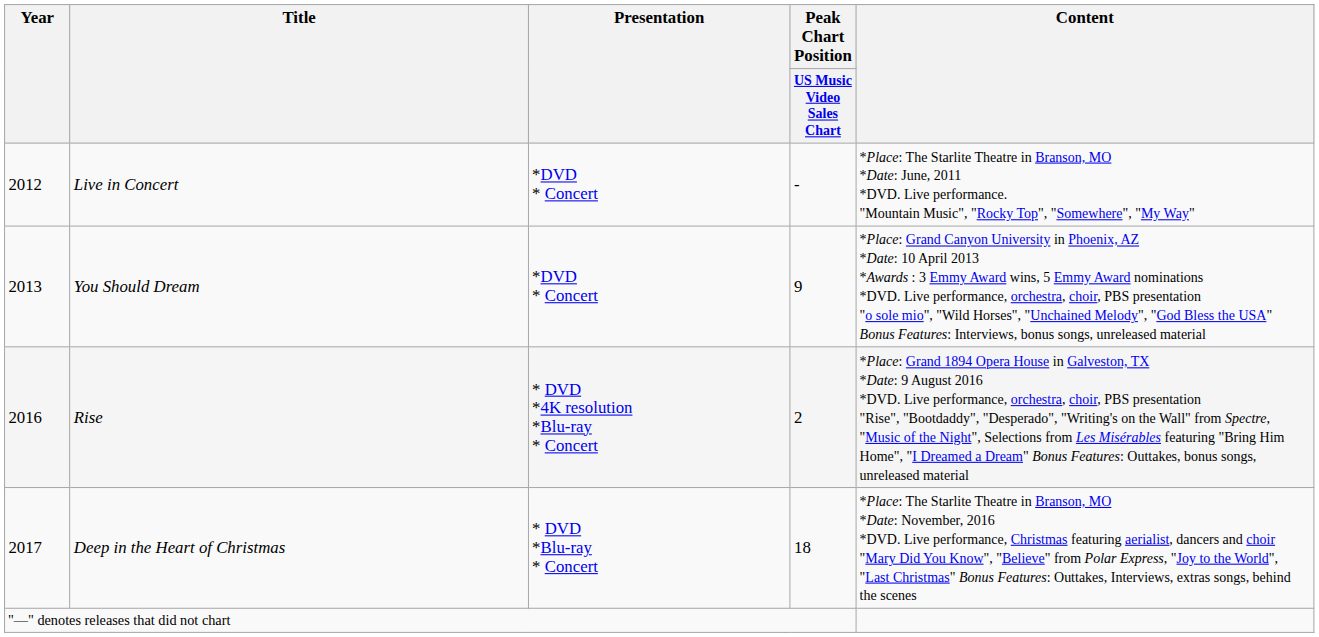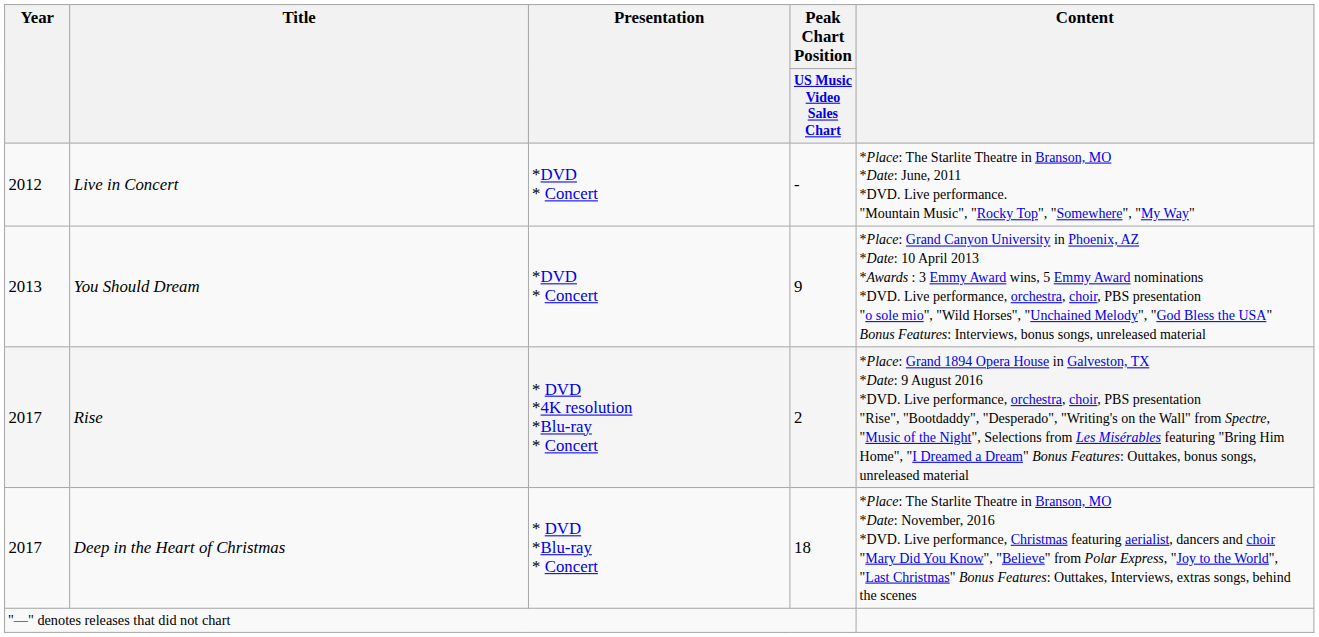 <table class="wikitable" |width="100%">
 <tr style="background:#cdcccc;">
 <th rowspan="2" style="vertical-align:top; text-align:center; width:5%;">Year</th>
 <th rowspan="2" style="vertical-align:top; text-align:center; width:35%;">Title</th>
 <th rowspan="2" style="vertical-align:top; text-align:center; width:20%;">Presentation</th>
 <th style="vertical-align:top; text-align:center; width:5%;">Peak Chart Position</th>
 <th rowspan="2" style="vertical-align:top; text-align:center; width:35$;">Content</th>
 </tr>
 <tr style="font-size:smaller;">
 <th text-align:center;><a href='#'>US Music Video Sales Chart</a><br></th>
 </tr>
 <tr>
 <td>2012</td>
 <td><em>Live in Concert</em></td>
 <td>*<a href='#'>DVD</a><br>* <a href='#'>Concert</a></td>
 <td>-</td>
 <td><small>*<em>Place</em>: The Starlite Theatre in <a href='#'>Branson, MO</a><br>*<em>Date</em>: June, 2011<br>*DVD. Live performance. <br>"Mountain Music", "<a href='#'>Rocky Top</a>", "<a href='#'>Somewhere</a>", "<a href='#'>My Way</a>"</small></td>
 </tr>
 <tr>
 <td>2013</td>
 <td><em>You Should Dream</em></td>
 <td>*<a href='#'>DVD</a><br>* <a href='#'>Concert</a></td>
 <td>9</td>
 <td><small>*<em>Place</em>: <a href='#'>Grand Canyon University</a> in <a href='#'>Phoenix, AZ</a><br>*<em>Date</em>: 10 April 2013<br>*<em>Awards</em> : 3 <a href='#'>Emmy Award</a> wins, 5 <a href='#'>Emmy Award</a> nominations<br>*DVD. Live performance, <a href='#'>orchestra</a>, <a href='#'>choir</a>, PBS presentation  <br>"<a href='#'>o sole mio</a>", "Wild Horses", "<a href='#'>Unchained Melody</a>", "<a href='#'>God Bless the USA</a>" <em>Bonus Features</em>: Interviews, bonus songs, unreleased material</small></td>
 </tr>
 <tr style="background:#f5f5f5;">
-<td>2016</td>
+<td>2017</td>
 <td><em>Rise</em></td>
 <td>* <a href='#'>DVD</a><br>*<a href='#'>4K resolution</a><br>*<a href='#'>Blu-ray</a><br>* <a href='#'>Concert</a></td>
 <td>2</td>
 <td><small>*<em>Place</em>: <a href='#'>Grand 1894 Opera House</a> in <a href='#'>Galveston, TX</a><br>*<em>Date</em>: 9 August 2016<br>*DVD. Live performance, <a href='#'>orchestra</a>, <a href='#'>choir</a>, PBS presentation  <br>"Rise", "Bootdaddy", "Desperado", "Writing's on the Wall" from <em>Spectre</em>, "<a href='#'>Music of the Night</a>", Selections from <em><a href='#'>Les Misérables</a></em> featuring "Bring Him Home", "<a href='#'>I Dreamed a Dream</a>" <em>Bonus Features</em>: Outtakes, bonus songs, unreleased material</small></td>
 </tr>
 <tr>
 <td>2017</td>
 <td><em>Deep in the Heart of Christmas</em></td>
 <td>* <a href='#'>DVD</a><br>*<a href='#'>Blu-ray</a><br>* <a href='#'>Concert</a></td>
 <td>18</td>
 <td><small>*<em>Place</em>: The Starlite Theatre in <a href='#'>Branson, MO</a><br>*<em>Date</em>: November, 2016<br>*DVD. Live performance, <a href='#'>Christmas</a> featuring <a href='#'>aerialist</a>, dancers and <a href='#'>choir</a> <br>"<a href='#'>Mary Did You Know</a>", "<a href='#'>Believe</a>" from <em>Polar Express</em>, "<a href='#'>Joy to the World</a>", "<a href='#'>Last Christmas</a>" <em>Bonus Features</em>: Outtakes, Interviews, extras songs, behind the scenes</small></td>
 </tr>
 <tr>
 <td colspan="4" style="font-size:85%">"—" denotes releases that did not chart</td>
 </tr>
 </table>
